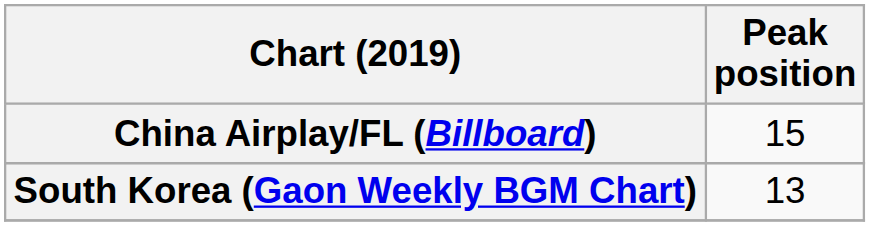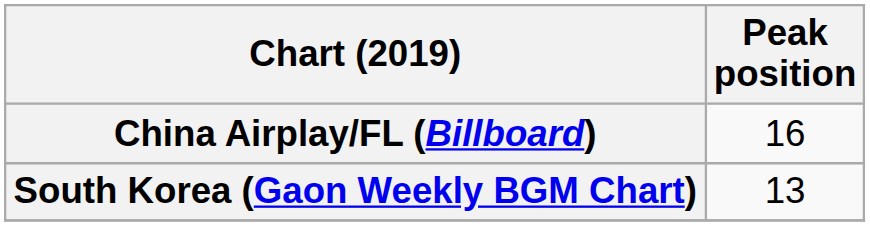 <table class="wikitable sortable plainrowheaders" style="text-align:center">
 <tr>
 <th>Chart (2019)</th>
 <th>Peak<br>position</th>
 </tr>
 <tr>
 <th scope="row">China Airplay/FL (<em><a href='#'>Billboard</a></em>)</th>
-<td>15</td>
+<td>16</td>
 </tr>
 <tr>
 </tr>
 <tr>
 </tr>
 <tr>
 <th scope="row">South Korea (<a href='#'>Gaon Weekly BGM Chart</a>)</th>
 <td style="text-align:center">13</td>
 </tr>
 <tr>
 </tr>
 </table>
